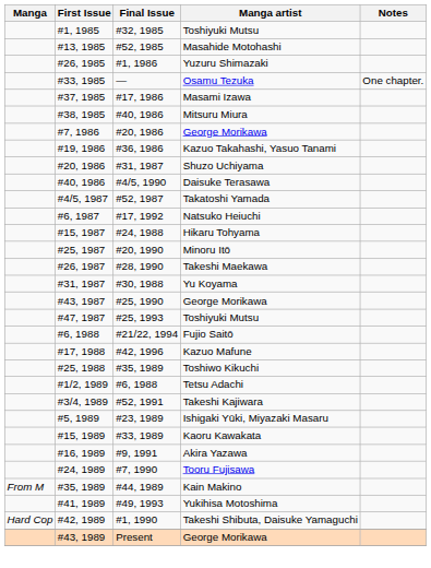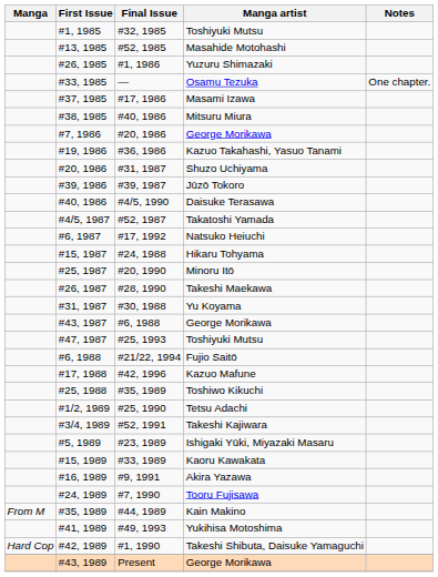 <table class="wikitable sortable">
 <tr>
 <th>Manga</th>
 <th>First Issue</th>
 <th>Final Issue</th>
 <th>Manga artist</th>
 <th>Notes</th>
 </tr>
 <tr>
 <td></td>
 <td>#1, 1985</td>
 <td>#32, 1985</td>
 <td>Toshiyuki Mutsu</td>
 <td></td>
 </tr>
 <tr>
 <td></td>
 <td>#13, 1985</td>
 <td>#52, 1985</td>
 <td>Masahide Motohashi</td>
 <td></td>
 </tr>
 <tr>
 <td></td>
 <td>#26, 1985</td>
 <td>#1, 1986</td>
 <td>Yuzuru Shimazaki</td>
 <td></td>
 </tr>
 <tr>
 <td></td>
 <td>#33, 1985</td>
 <td>—</td>
 <td><a href='#'>Osamu Tezuka</a></td>
 <td>One chapter.</td>
 </tr>
 <tr>
 <td></td>
 <td>#37, 1985</td>
 <td>#17, 1986</td>
 <td>Masami Izawa</td>
 <td></td>
 </tr>
 <tr>
 <td></td>
 <td>#38, 1985</td>
 <td>#40, 1986</td>
 <td>Mitsuru Miura</td>
 <td></td>
 </tr>
 <tr>
 <td></td>
 <td>#7, 1986</td>
 <td>#20, 1986</td>
 <td><a href='#'>George Morikawa</a></td>
 <td></td>
 </tr>
 <tr>
 <td></td>
 <td>#19, 1986</td>
 <td>#36, 1986</td>
 <td>Kazuo Takahashi, Yasuo Tanami</td>
 <td></td>
 </tr>
 <tr>
 <td></td>
 <td>#20, 1986</td>
 <td>#31, 1987</td>
 <td>Shuzo Uchiyama</td>
 <td></td>
 </tr>
 <tr>
 <td></td>
+<td>#39, 1986</td>
+<td>#39, 1987</td>
+<td>Jūzō Tokoro</td>
+<td></td>
+</tr>
+<tr>
+<td></td>
 <td>#40, 1986</td>
 <td>#4/5, 1990</td>
 <td>Daisuke Terasawa</td>
 <td></td>
 </tr>
 <tr>
 <td></td>
 <td>#4/5, 1987</td>
 <td>#52, 1987</td>
 <td>Takatoshi Yamada</td>
 <td></td>
 </tr>
 <tr>
 <td></td>
 <td>#6, 1987</td>
 <td>#17, 1992</td>
 <td>Natsuko Heiuchi</td>
 <td></td>
 </tr>
 <tr>
 <td></td>
 <td>#15, 1987</td>
 <td>#24, 1988</td>
 <td>Hikaru Tohyama</td>
 <td></td>
 </tr>
 <tr>
 <td></td>
 <td>#25, 1987</td>
 <td>#20, 1990</td>
 <td>Minoru Itō</td>
 <td></td>
 </tr>
 <tr>
 <td></td>
 <td>#26, 1987</td>
 <td>#28, 1990</td>
 <td>Takeshi Maekawa</td>
 <td></td>
 </tr>
 <tr>
 <td></td>
 <td>#31, 1987</td>
 <td>#30, 1988</td>
 <td>Yu Koyama</td>
 <td></td>
 </tr>
 <tr>
 <td></td>
 <td>#43, 1987</td>
-<td>#25, 1990</td>
+<td>#6, 1988</td>
 <td>George Morikawa</td>
 <td></td>
 </tr>
 <tr>
 <td></td>
 <td>#47, 1987</td>
 <td>#25, 1993</td>
 <td>Toshiyuki Mutsu</td>
 <td></td>
 </tr>
 <tr>
 <td></td>
 <td>#6, 1988</td>
 <td>#21/22, 1994</td>
 <td>Fujio Saitō</td>
 <td></td>
 </tr>
 <tr>
 <td></td>
 <td>#17, 1988</td>
 <td>#42, 1996</td>
 <td>Kazuo Mafune</td>
 <td></td>
 </tr>
 <tr>
 <td></td>
 <td>#25, 1988</td>
 <td>#35, 1989</td>
 <td>Toshiwo Kikuchi</td>
 <td></td>
 </tr>
 <tr>
 <td></td>
 <td>#1/2, 1989</td>
-<td>#6, 1988</td>
+<td>#25, 1990</td>
 <td>Tetsu Adachi</td>
 <td></td>
 </tr>
 <tr>
 <td></td>
 <td>#3/4, 1989</td>
 <td>#52, 1991</td>
 <td>Takeshi Kajiwara</td>
 <td></td>
 </tr>
 <tr>
 <td></td>
 <td>#5, 1989</td>
 <td>#23, 1989</td>
 <td>Ishigaki Yūki, Miyazaki Masaru</td>
 <td></td>
 </tr>
 <tr>
 <td></td>
 <td>#15, 1989</td>
 <td>#33, 1989</td>
 <td>Kaoru Kawakata</td>
 <td></td>
 </tr>
 <tr>
 <td></td>
 <td>#16, 1989</td>
 <td>#9, 1991</td>
 <td>Akira Yazawa</td>
 <td></td>
 </tr>
 <tr>
 <td></td>
 <td>#24, 1989</td>
 <td>#7, 1990</td>
 <td><a href='#'>Tooru Fujisawa</a></td>
 <td></td>
 </tr>
 <tr>
 <td><em>From M</em></td>
 <td>#35, 1989</td>
 <td>#44, 1989</td>
 <td>Kain Makino</td>
 <td></td>
 </tr>
 <tr>
 <td></td>
 <td>#41, 1989</td>
 <td>#49, 1993</td>
 <td>Yukihisa Motoshima</td>
 <td></td>
 </tr>
 <tr>
 <td><em>Hard Cop</em></td>
 <td>#42, 1989</td>
 <td>#1, 1990</td>
 <td>Takeshi Shibuta, Daisuke Yamaguchi</td>
 <td></td>
 </tr>
 <tr>
 </tr>
 <tr style="background-color:#FFDAB9;">
 <td></td>
 <td>#43, 1989</td>
 <td>Present</td>
 <td>George Morikawa</td>
 <td></td>
 </tr>
 <tr>
 </tr>
 </table>
